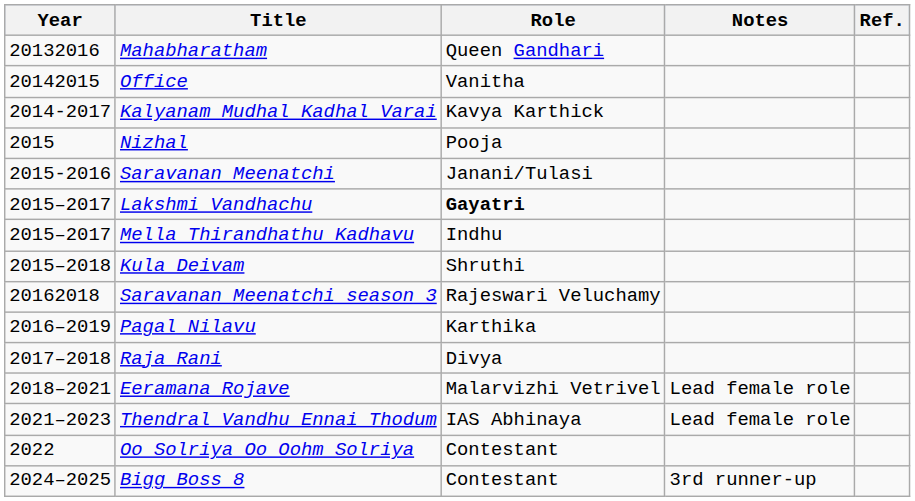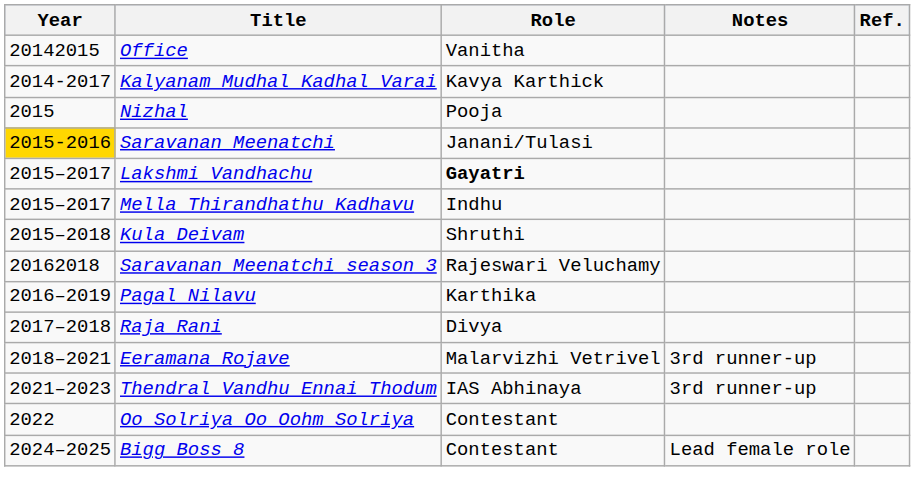 <table class="wikitable">
 <tr style="background:#b0c4de; text-align:center;">
 <th>Year</th>
 <th>Title</th>
 <th>Role</th>
 <th>Notes</th>
 <th>Ref.</th>
-</tr>
-<tr>
-<td>20132016</td>
-<td><em><a href='#'>Mahabharatham</a></em></td>
-<td>Queen <a href='#'>Gandhari</a></td>
-<td></td>
-<td></td>
 </tr>
 <tr>
 <td>20142015</td>
 <td><em><a href='#'>Office</a></em></td>
 <td>Vanitha</td>
 <td></td>
 <td></td>
 </tr>
 <tr>
 <td>2014-2017</td>
 <td><em><a href='#'>Kalyanam Mudhal Kadhal Varai</a></em></td>
 <td>Kavya Karthick</td>
 <td></td>
 <td></td>
 </tr>
 <tr>
 <td>2015</td>
 <td><em><a href='#'>Nizhal</a></em></td>
 <td>Pooja</td>
 <td></td>
 <td></td>
 </tr>
 <tr>
-<td>2015-2016</td>
+<td style="background: gold;">2015-2016</td>
 <td><em><a href='#'>Saravanan Meenatchi</a></em></td>
 <td>Janani/Tulasi</td>
 <td></td>
 <td></td>
 </tr>
 <tr>
 <td>2015–2017</td>
 <td><em><a href='#'>Lakshmi Vandhachu</a></em></td>
 <td><strong>Gayatri</strong></td>
 <td></td>
 <td></td>
 </tr>
 <tr>
 <td>2015–2017</td>
 <td><em><a href='#'>Mella Thirandhathu Kadhavu</a></em></td>
 <td>Indhu</td>
 <td></td>
 </tr>
 <tr>
 <td>2015–2018</td>
 <td><em><a href='#'>Kula Deivam</a></em></td>
 <td>Shruthi</td>
 <td></td>
 <td></td>
 </tr>
 <tr>
 <td>20162018</td>
 <td><em><a href='#'>Saravanan Meenatchi season 3</a></em></td>
 <td>Rajeswari Veluchamy</td>
 <td></td>
 <td></td>
 </tr>
 <tr>
 <td>2016–2019</td>
 <td><em><a href='#'>Pagal Nilavu</a></em></td>
 <td>Karthika</td>
 <td></td>
 <td></td>
 </tr>
 <tr>
 <td>2017–2018</td>
 <td><em><a href='#'>Raja Rani</a></em></td>
 <td>Divya</td>
 <td></td>
 <td></td>
 </tr>
 <tr>
 <td>2018–2021</td>
 <td><em><a href='#'>Eeramana Rojave</a></em></td>
 <td>Malarvizhi Vetrivel</td>
-<td>Lead female role</td>
+<td>3rd runner-up</td>
 <td></td>
 </tr>
 <tr>
 <td>2021–2023</td>
 <td><em><a href='#'>Thendral Vandhu Ennai Thodum</a></em></td>
 <td>IAS Abhinaya</td>
-<td>Lead female role</td>
+<td>3rd runner-up</td>
 <td></td>
 </tr>
 <tr>
 <td>2022</td>
 <td><em><a href='#'>Oo Solriya Oo Oohm Solriya</a></em></td>
 <td>Contestant</td>
 <td></td>
 <td></td>
 </tr>
 <tr>
 <td>2024–2025</td>
 <td><em><a href='#'>Bigg Boss 8</a></em></td>
 <td>Contestant</td>
-<td>3rd runner-up</td>
+<td>Lead female role</td>
 <td></td>
 </tr>
 </table>
